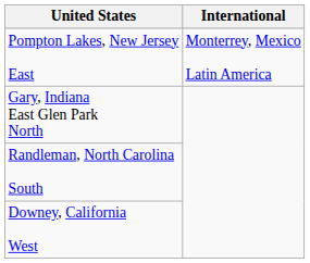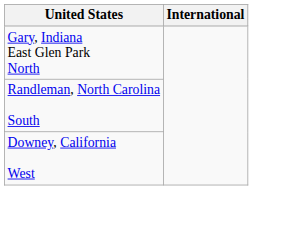 <table class="wikitable">
 <tr style="background:#bebebe;">
 <th>United States</th>
 <th>International</th>
-</tr>
-<tr>
-<td> <a href='#'>Pompton Lakes</a>, <a href='#'>New Jersey</a><br><br><a href='#'>East</a></td>
-<td> <a href='#'>Monterrey</a>, <a href='#'>Mexico</a><br><br><a href='#'>Latin America</a></td>
 </tr>
 <tr>
 <td> <a href='#'>Gary</a>, <a href='#'>Indiana</a><br>East Glen Park<br><a href='#'>North</a></td>
 <td rowspan=3></td>
 </tr>
 <tr>
 <td> <a href='#'>Randleman</a>, <a href='#'>North Carolina</a><br><br><a href='#'>South</a></td>
 </tr>
 <tr>
 <td> <a href='#'>Downey</a>, <a href='#'>California</a><br><br><a href='#'>West</a></td>
 </tr>
 </table>
